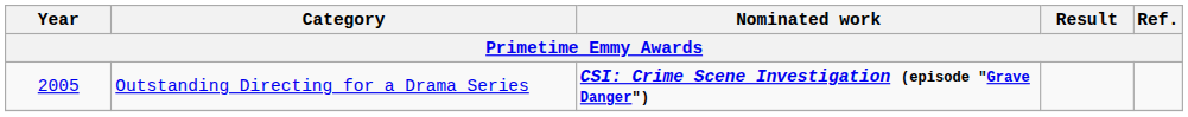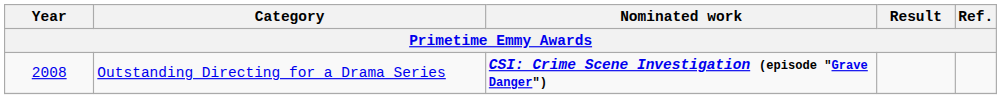 <table class="wikitable unsortable plainrowheaders" Style=font-size:98%>
 <tr>
 <th scope="col" style="width:9%;">Year</th>
 <th scope="col" style="width:20em;">Category</th>
 <th scope="col" style="width:20em;">Nominated work</th>
 <th scope="col" style="width:2em;">Result</th>
 <th scope="col" style="width:4%;" class="unsortable">Ref.</th>
 </tr>
 <tr>
 <th colspan=5><a href='#'>Primetime Emmy Awards</a></th>
 </tr>
 <tr>
-<td style="text-align:center;"><a href='#'>2005</a></td>
+<td style="text-align:center;"><a href='#'>2008</a></td>
 <td><a href='#'>Outstanding Directing for a Drama Series</a></td>
 <td><strong><em><a href='#'>CSI: Crime Scene Investigation</a></em> <small> (episode "<a href='#'>Grave Danger</a>") </small></strong></td>
 <td></td>
 <td style="text-align:center;"></td>
 </tr>
 <tr>
 </tr>
 </table>
